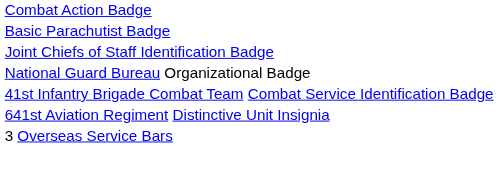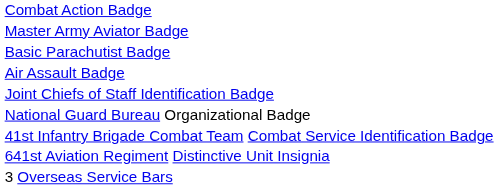 <table>
 <tr>
 <td></td>
 <td><a href='#'>Combat Action Badge</a></td>
 </tr>
 <tr>
 <td></td>
+<td><a href='#'>Master Army Aviator Badge</a></td>
+</tr>
+<tr>
+<td></td>
 <td><a href='#'>Basic Parachutist Badge</a></td>
+</tr>
+<tr>
+<td></td>
+<td><a href='#'>Air Assault Badge</a></td>
 </tr>
 <tr>
 <td></td>
 <td><a href='#'>Joint Chiefs of Staff Identification Badge</a></td>
 </tr>
 <tr>
 <td></td>
 <td><a href='#'>National Guard Bureau</a> Organizational Badge</td>
 </tr>
 <tr>
 <td></td>
 <td><a href='#'>41st Infantry Brigade Combat Team</a> <a href='#'>Combat Service Identification Badge</a></td>
 </tr>
 <tr>
 <td></td>
 <td><a href='#'>641st Aviation Regiment</a> <a href='#'>Distinctive Unit Insignia</a></td>
 </tr>
 <tr>
 <td></td>
 <td>3 <a href='#'>Overseas Service Bars</a></td>
 </tr>
 </table>
